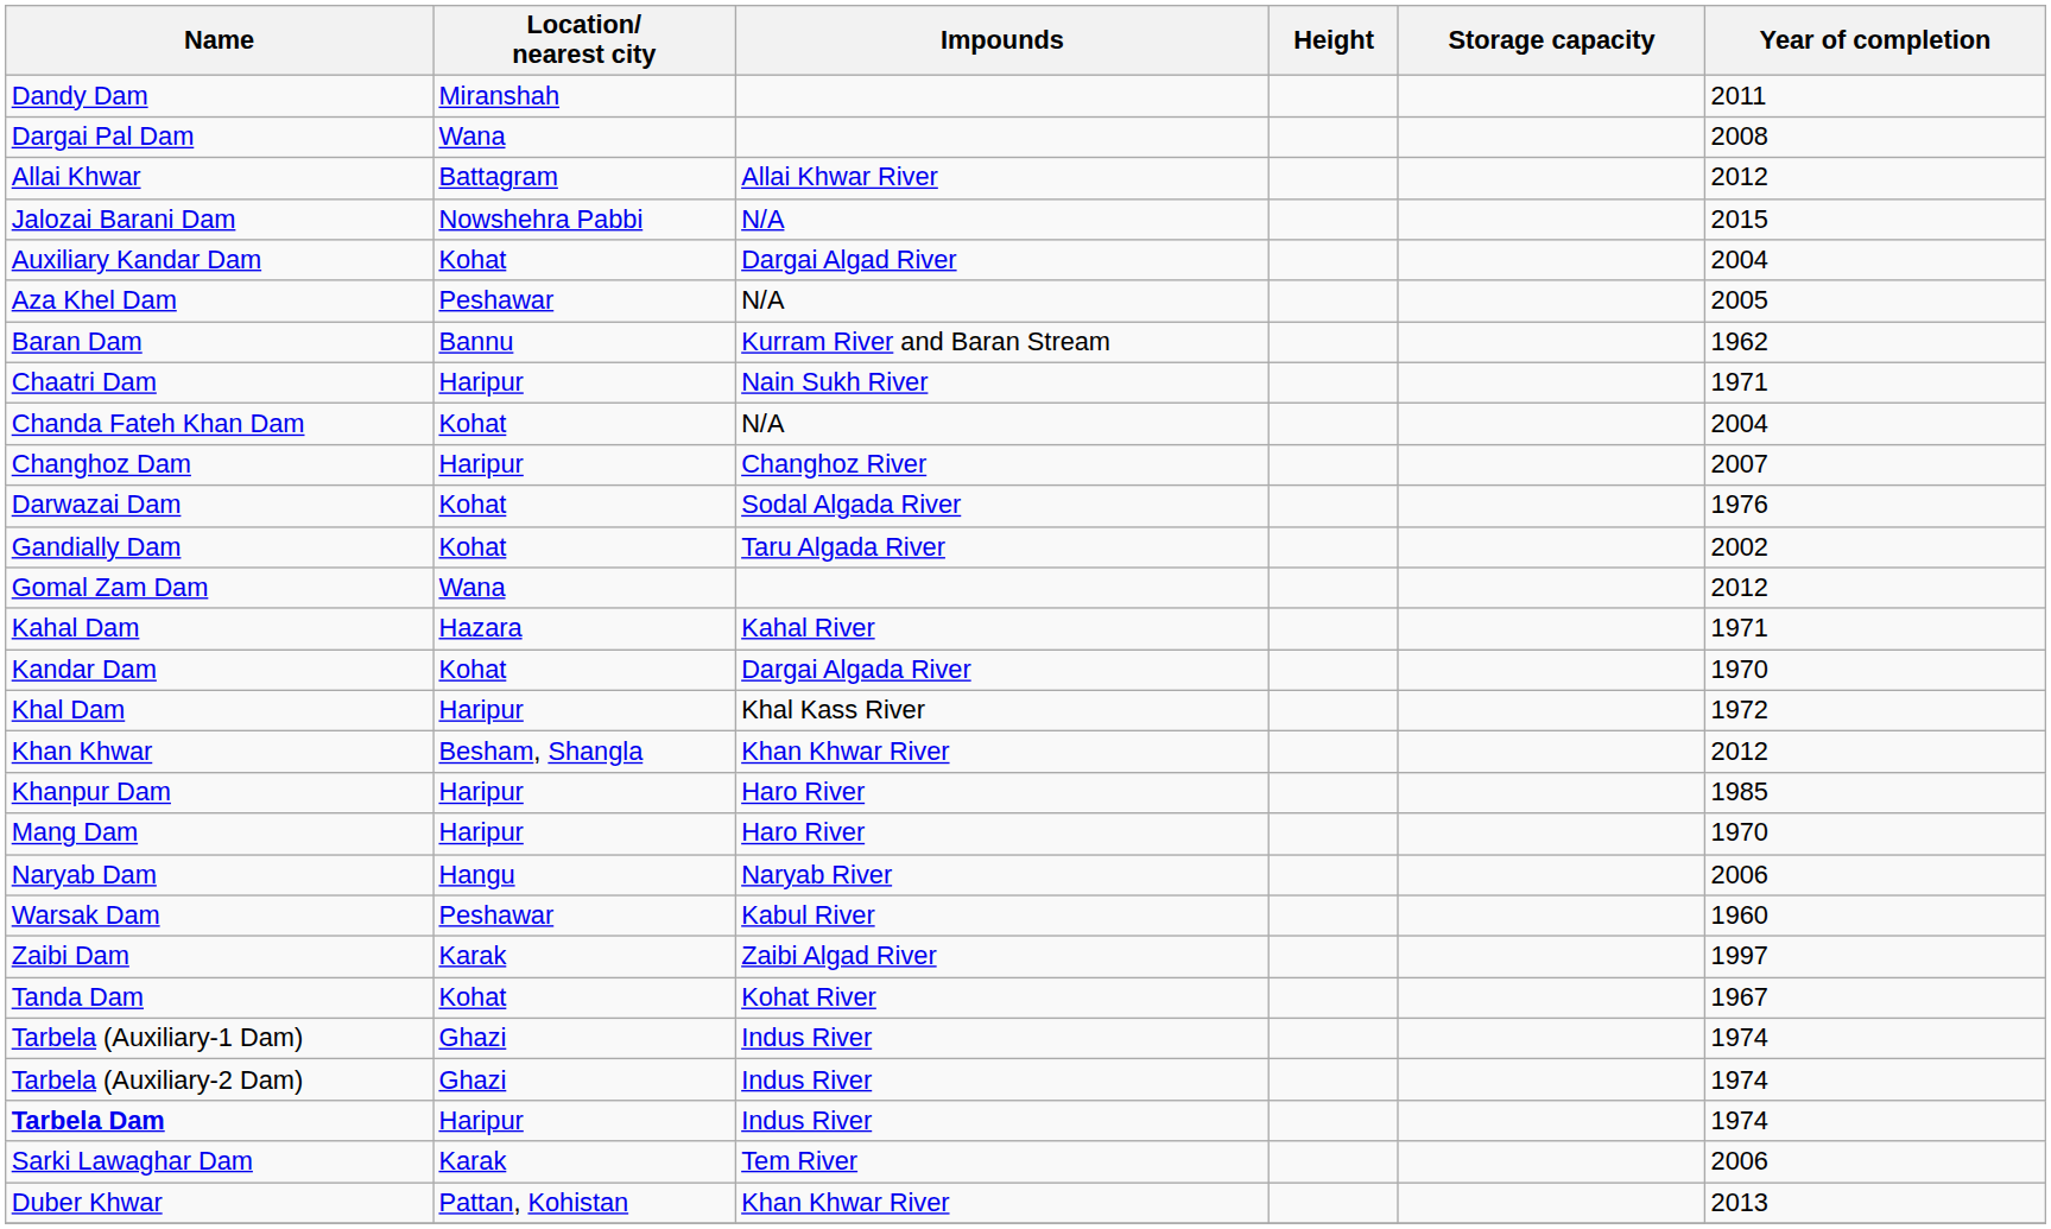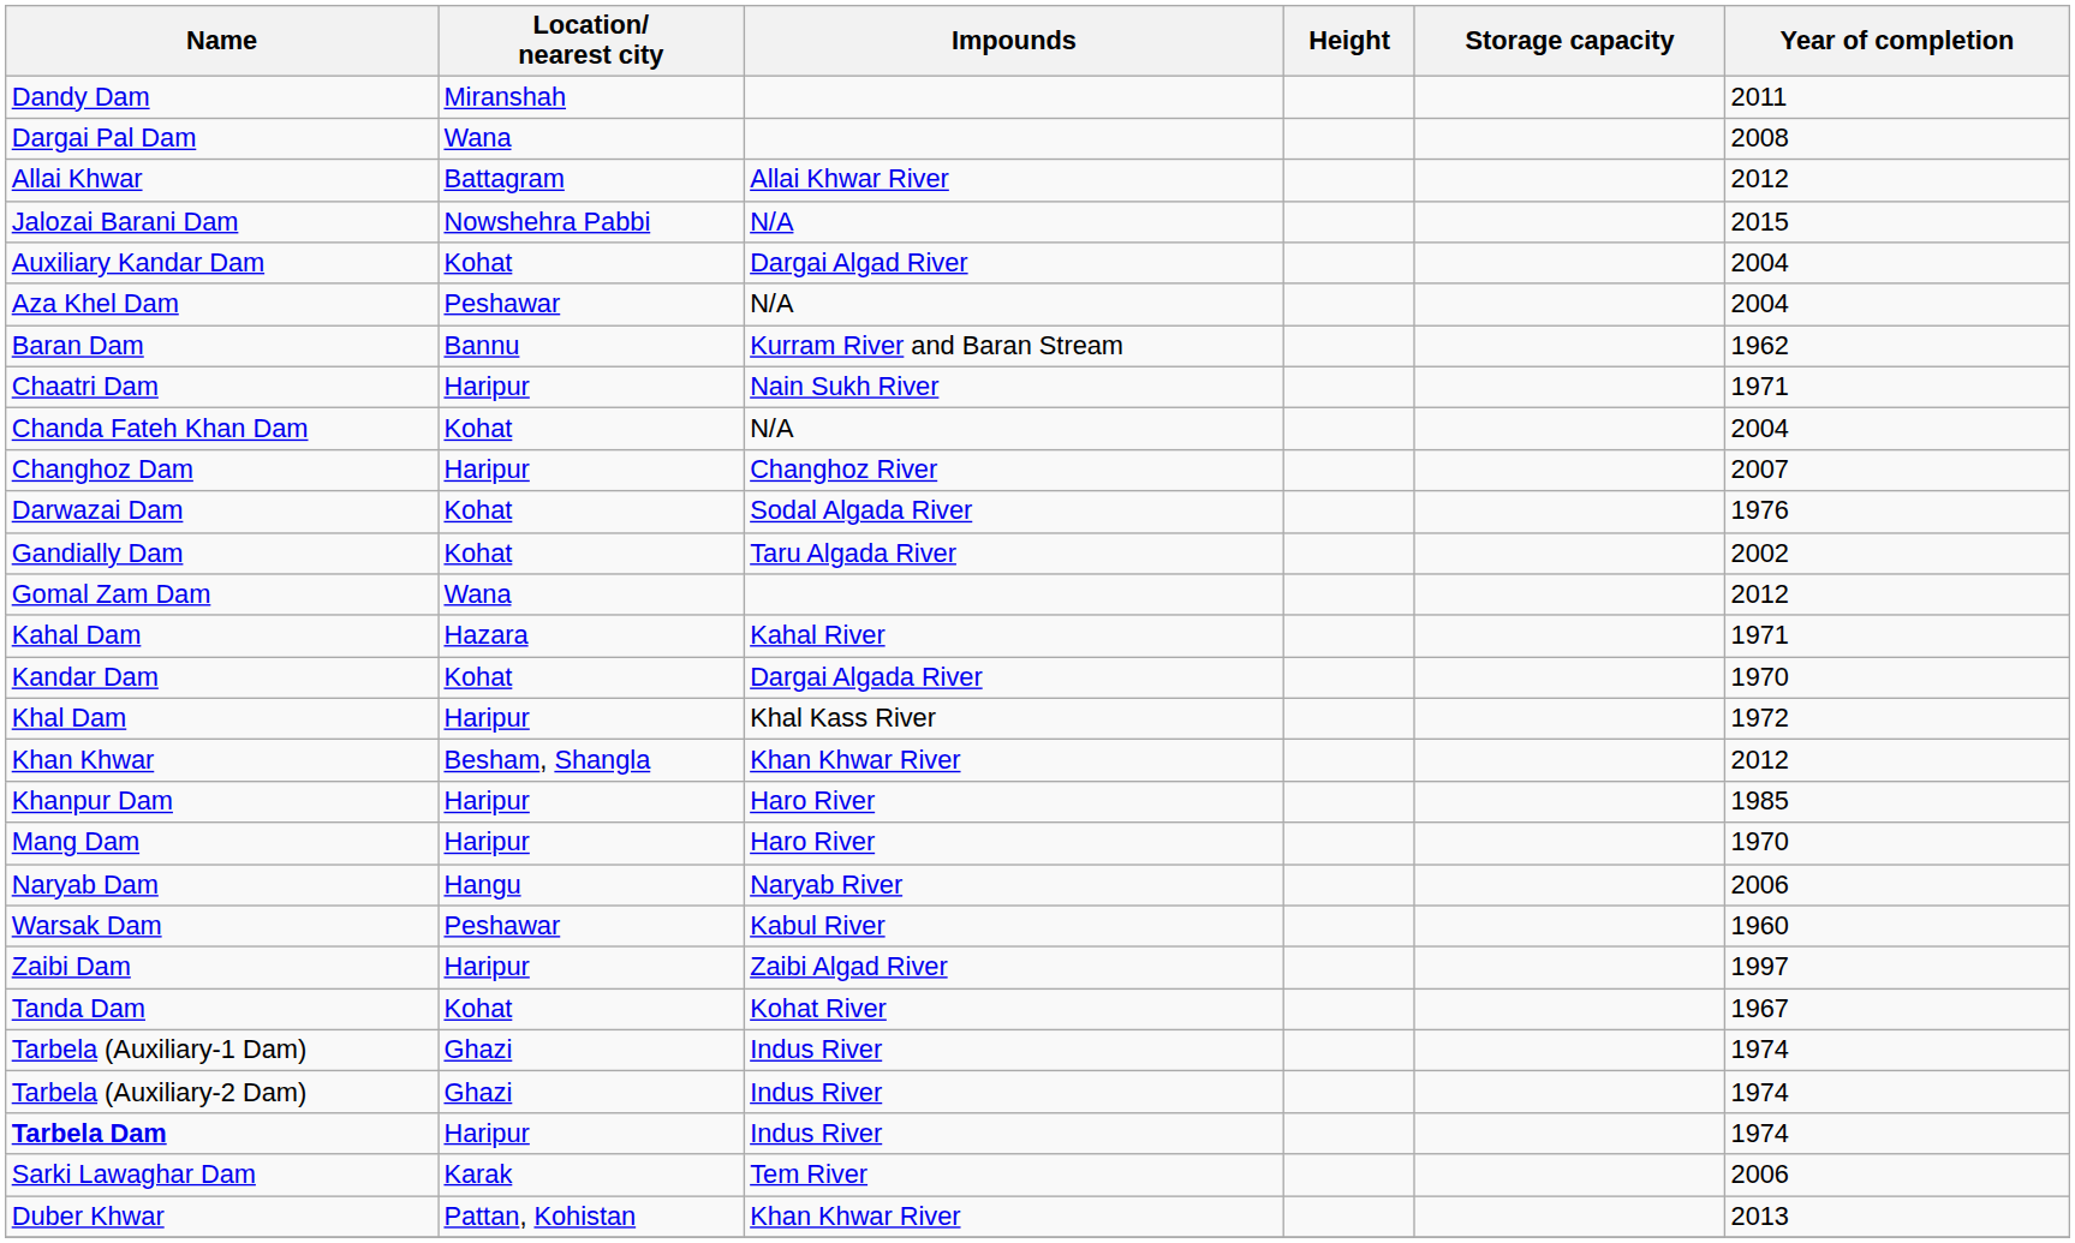 <table class="wikitable sortable" style="width:100%;">
 <tr>
 <th>Name</th>
 <th>Location/<br>nearest city</th>
 <th>Impounds</th>
 <th>Height</th>
 <th>Storage capacity</th>
 <th>Year of completion</th>
 </tr>
 <tr>
 <td><a href='#'>Dandy Dam</a></td>
 <td><a href='#'>Miranshah</a></td>
 <td></td>
 <td></td>
 <td></td>
 <td 148>2011</td>
 </tr>
 <tr>
 <td><a href='#'>Dargai Pal Dam</a></td>
 <td><a href='#'>Wana</a></td>
 <td></td>
 <td></td>
 <td></td>
 <td 147>2008</td>
 </tr>
 <tr>
 <td><a href='#'>Allai Khwar</a></td>
 <td><a href='#'>Battagram</a></td>
 <td><a href='#'>Allai Khwar River</a></td>
 <td></td>
 <td></td>
 <td>2012</td>
 </tr>
 <tr>
 <td><a href='#'>Jalozai Barani Dam</a></td>
 <td><a href='#'>Nowshehra Pabbi</a></td>
 <td><a href='#'>N/A</a></td>
 <td></td>
 <td></td>
 <td>2015</td>
 </tr>
 <tr>
 <td><a href='#'>Auxiliary Kandar Dam</a></td>
 <td><a href='#'>Kohat</a></td>
 <td><a href='#'>Dargai Algad River</a></td>
 <td></td>
 <td></td>
 <td>2004</td>
 </tr>
 <tr>
 <td><a href='#'>Aza Khel Dam</a></td>
 <td><a href='#'>Peshawar</a></td>
 <td>N/A</td>
 <td></td>
 <td></td>
-<td>2005</td>
+<td>2004</td>
 </tr>
 <tr>
 <td><a href='#'>Baran Dam</a></td>
 <td><a href='#'>Bannu</a></td>
 <td><a href='#'>Kurram River</a> and Baran Stream</td>
 <td></td>
 <td></td>
 <td>1962</td>
 </tr>
 <tr>
 <td><a href='#'>Chaatri Dam</a></td>
 <td><a href='#'>Haripur</a></td>
 <td><a href='#'>Nain Sukh River</a></td>
 <td></td>
 <td></td>
 <td>1971</td>
 </tr>
 <tr>
 <td><a href='#'>Chanda Fateh Khan Dam</a></td>
 <td><a href='#'>Kohat</a></td>
 <td>N/A</td>
 <td></td>
 <td></td>
 <td>2004</td>
 </tr>
 <tr>
 <td><a href='#'>Changhoz Dam</a></td>
 <td><a href='#'>Haripur</a></td>
 <td><a href='#'>Changhoz River</a></td>
 <td></td>
 <td></td>
 <td>2007</td>
 </tr>
 <tr>
 <td><a href='#'>Darwazai Dam</a></td>
 <td><a href='#'>Kohat</a></td>
 <td><a href='#'>Sodal Algada River</a></td>
 <td></td>
 <td></td>
 <td>1976</td>
 </tr>
 <tr>
 <td><a href='#'>Gandially Dam</a></td>
 <td><a href='#'>Kohat</a></td>
 <td><a href='#'>Taru Algada River</a></td>
 <td></td>
 <td></td>
 <td>2002</td>
 </tr>
 <tr>
 <td><a href='#'>Gomal Zam Dam</a></td>
 <td><a href='#'>Wana</a></td>
 <td></td>
 <td></td>
 <td></td>
 <td 149>2012</td>
 </tr>
 <tr>
 <td><a href='#'>Kahal Dam</a></td>
 <td><a href='#'>Hazara</a></td>
 <td><a href='#'>Kahal River</a></td>
 <td></td>
 <td></td>
 <td>1971</td>
 </tr>
 <tr>
 <td><a href='#'>Kandar Dam</a></td>
 <td><a href='#'>Kohat</a></td>
 <td><a href='#'>Dargai Algada River</a></td>
 <td></td>
 <td></td>
 <td>1970</td>
 </tr>
 <tr>
 <td><a href='#'>Khal Dam</a></td>
 <td><a href='#'>Haripur</a></td>
 <td>Khal Kass River</td>
 <td></td>
 <td></td>
 <td>1972</td>
 </tr>
 <tr>
 <td><a href='#'>Khan Khwar</a></td>
 <td><a href='#'>Besham</a>, <a href='#'>Shangla</a></td>
 <td><a href='#'>Khan Khwar River</a></td>
 <td></td>
 <td></td>
 <td>2012</td>
 </tr>
 <tr>
 <td><a href='#'>Khanpur Dam</a></td>
 <td><a href='#'>Haripur</a></td>
 <td><a href='#'>Haro River</a></td>
 <td></td>
 <td></td>
 <td>1985</td>
 </tr>
 <tr>
 <td><a href='#'>Mang Dam</a></td>
 <td><a href='#'>Haripur</a></td>
 <td><a href='#'>Haro River</a></td>
 <td></td>
 <td></td>
 <td>1970</td>
 </tr>
 <tr>
 <td><a href='#'>Naryab Dam</a></td>
 <td><a href='#'>Hangu</a></td>
 <td><a href='#'>Naryab River</a></td>
 <td></td>
 <td></td>
 <td>2006</td>
 </tr>
 <tr>
 <td><a href='#'>Warsak Dam</a></td>
 <td><a href='#'>Peshawar</a></td>
 <td><a href='#'>Kabul River</a></td>
 <td></td>
 <td></td>
 <td>1960</td>
 </tr>
 <tr>
 <td><a href='#'>Zaibi Dam</a></td>
-<td><a href='#'>Karak</a></td>
+<td><a href='#'>Haripur</a></td>
 <td><a href='#'>Zaibi Algad River</a></td>
 <td></td>
 <td></td>
 <td>1997</td>
 </tr>
 <tr>
 <td><a href='#'>Tanda Dam</a></td>
 <td><a href='#'>Kohat</a></td>
 <td><a href='#'>Kohat River</a></td>
 <td></td>
 <td></td>
 <td>1967</td>
 </tr>
 <tr>
 <td><a href='#'>Tarbela</a> (Auxiliary-1 Dam)</td>
 <td><a href='#'>Ghazi</a></td>
 <td><a href='#'>Indus River</a></td>
 <td></td>
 <td></td>
 <td>1974</td>
 </tr>
 <tr>
 <td><a href='#'>Tarbela</a> (Auxiliary-2 Dam)</td>
 <td><a href='#'>Ghazi</a></td>
 <td><a href='#'>Indus River</a></td>
 <td></td>
 <td></td>
 <td>1974</td>
 </tr>
 <tr>
 <td><strong><a href='#'>Tarbela Dam</a></strong></td>
 <td><a href='#'>Haripur</a></td>
 <td><a href='#'>Indus River</a></td>
 <td></td>
 <td></td>
 <td>1974</td>
 </tr>
 <tr>
 <td><a href='#'>Sarki Lawaghar Dam</a></td>
 <td><a href='#'>Karak</a></td>
 <td><a href='#'>Tem River</a></td>
 <td></td>
 <td></td>
 <td>2006</td>
 </tr>
 <tr>
 <td><a href='#'>Duber Khwar</a></td>
 <td><a href='#'>Pattan</a>, <a href='#'>Kohistan</a></td>
 <td><a href='#'>Khan Khwar River</a></td>
 <td></td>
 <td></td>
 <td>2013</td>
 </tr>
 <tr>
 </tr>
 </table>
